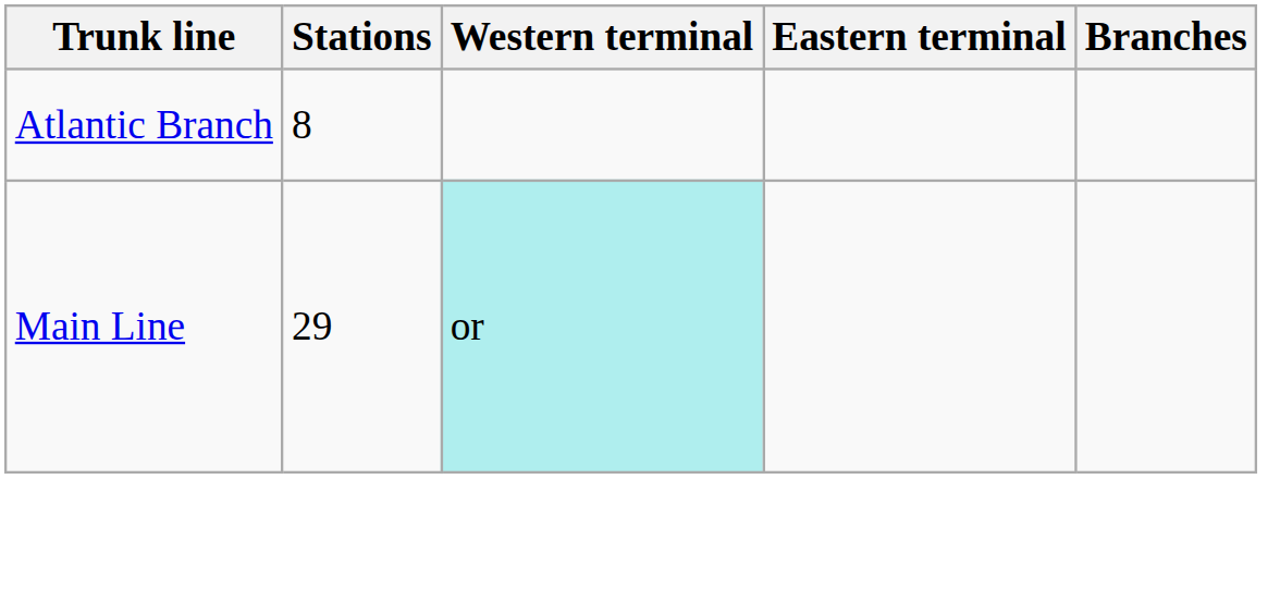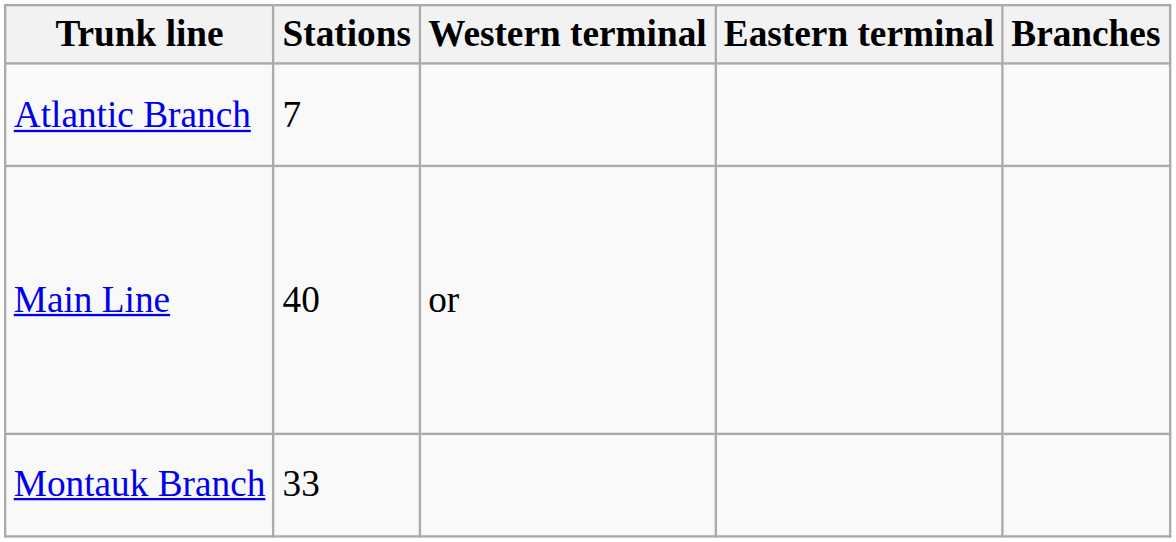 <table class="wikitable sortable">
 <tr>
 <th>Trunk line</th>
 <th>Stations</th>
 <th class="unsortable">Western terminal</th>
 <th class="unsortable">Eastern terminal</th>
 <th>Branches</th>
 </tr>
 <tr>
 <td><a href='#'>Atlantic Branch</a></td>
-<td>8</td>
+<td>7</td>
 <td></td>
 <td></td>
 <td><br><br></td>
 </tr>
 <tr>
 <td><a href='#'>Main Line</a></td>
-<td>29</td>
-<td style="background: paleturquoise;"> or<br></td>
+<td>40</td>
+<td> or<br></td>
 <td></td>
 <td><br><br><br><br><br><br></td>
 </tr>
+<tr>
+<td><a href='#'>Montauk Branch</a></td>
+<td>33</td>
+<td></td>
+<td></td>
+<td><br><br></td>
+</tr>
 </table>
